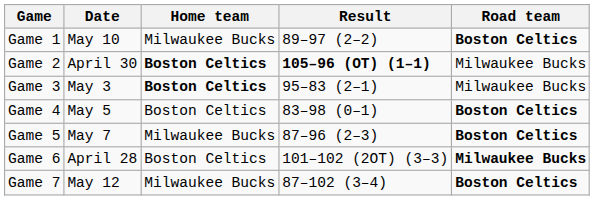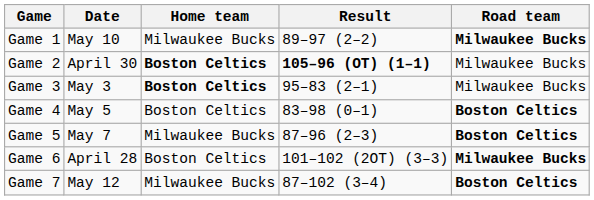 <table class="wikitable">
 <tr>
 <th>Game</th>
 <th>Date</th>
 <th>Home team</th>
 <th>Result</th>
 <th>Road team</th>
 </tr>
 <tr>
 <td>Game 1</td>
 <td>May 10</td>
 <td>Milwaukee Bucks</td>
 <td>89–97 (2–2)</td>
-<td><strong>Boston Celtics</strong></td>
+<td><strong>Milwaukee Bucks</strong></td>
 </tr>
 <tr>
 <td>Game 2</td>
 <td>April 30</td>
 <td><strong>Boston Celtics</strong></td>
 <td><strong>105–96 (OT) (1–1)</strong></td>
 <td>Milwaukee Bucks</td>
 </tr>
 <tr>
 <td>Game 3</td>
 <td>May 3</td>
 <td><strong>Boston Celtics</strong></td>
 <td>95–83 (2–1)</td>
 <td>Milwaukee Bucks</td>
 </tr>
 <tr>
 <td>Game 4</td>
 <td>May 5</td>
 <td>Boston Celtics</td>
 <td>83–98 (0–1)</td>
 <td><strong>Boston Celtics</strong></td>
 </tr>
 <tr>
 <td>Game 5</td>
 <td>May 7</td>
 <td>Milwaukee Bucks</td>
 <td>87–96 (2–3)</td>
 <td><strong>Boston Celtics</strong></td>
 </tr>
 <tr>
 <td>Game 6</td>
 <td>April 28</td>
 <td>Boston Celtics</td>
 <td>101–102 (2OT) (3–3)</td>
 <td><strong>Milwaukee Bucks</strong></td>
 </tr>
 <tr>
 <td>Game 7</td>
 <td>May 12</td>
 <td>Milwaukee Bucks</td>
 <td>87–102 (3–4)</td>
 <td><strong>Boston Celtics</strong></td>
 </tr>
 </table>
